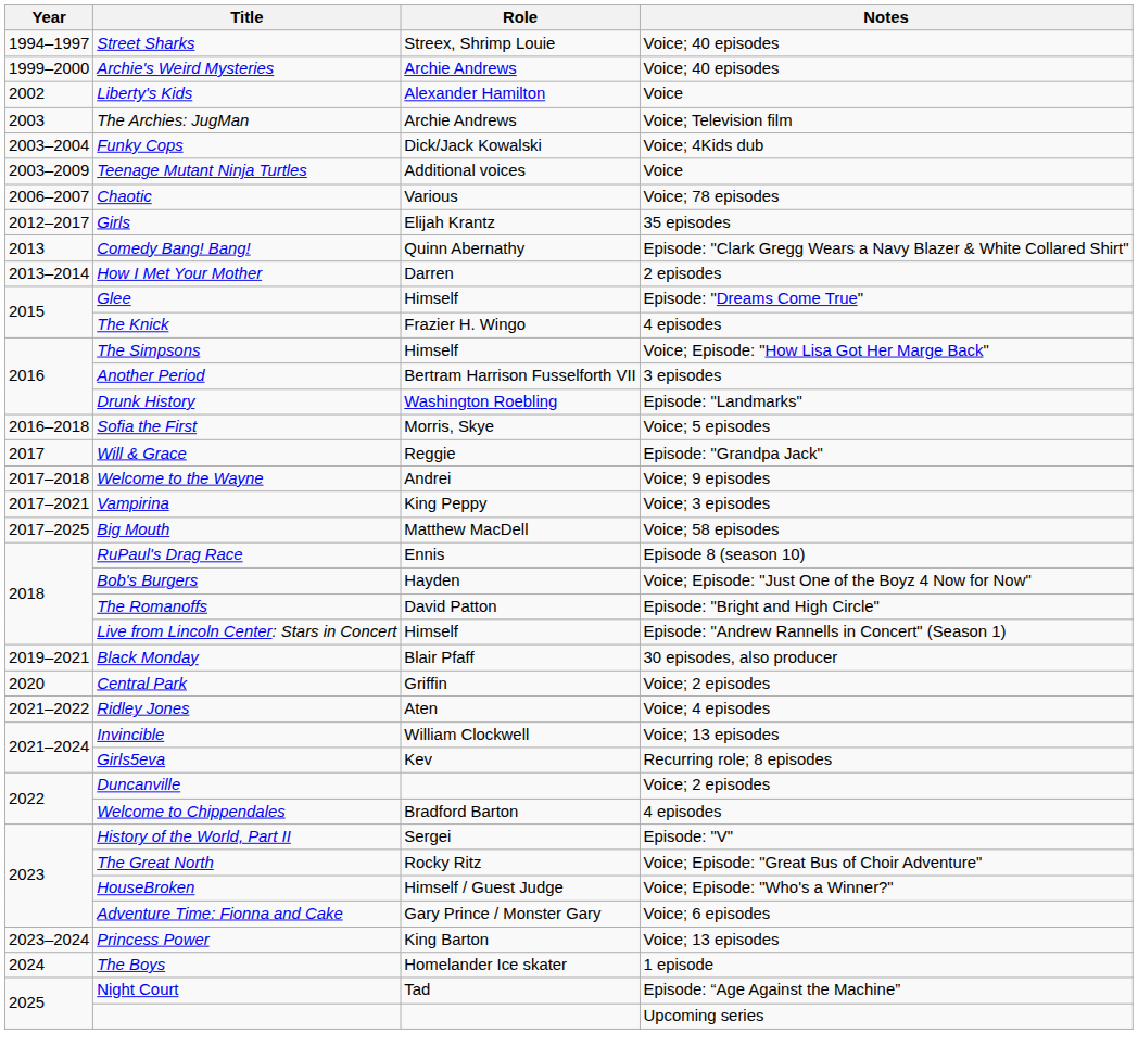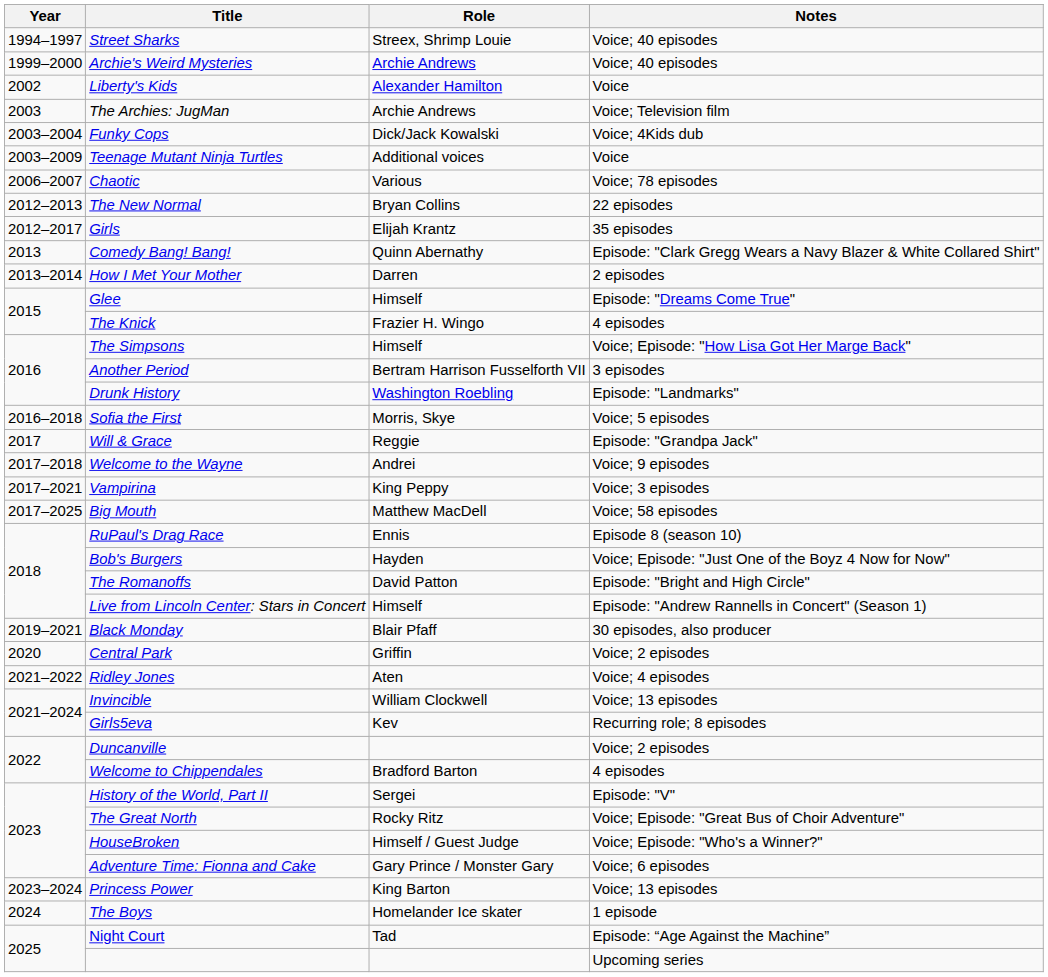 <table class="wikitable sortable">
 <tr>
 <th>Year</th>
 <th>Title</th>
 <th>Role</th>
 <th class="unsortable">Notes</th>
 </tr>
 <tr>
 <td>1994–1997</td>
 <td><em><a href='#'>Street Sharks</a></em></td>
 <td>Streex, Shrimp Louie</td>
 <td>Voice; 40 episodes</td>
 </tr>
 <tr>
 <td>1999–2000</td>
 <td><em><a href='#'>Archie's Weird Mysteries</a></em></td>
 <td><a href='#'>Archie Andrews</a></td>
 <td>Voice; 40 episodes</td>
 </tr>
 <tr>
 <td>2002</td>
 <td><em><a href='#'>Liberty's Kids</a></em></td>
 <td><a href='#'>Alexander Hamilton</a></td>
 <td>Voice</td>
 </tr>
 <tr>
 <td>2003</td>
 <td><em>The Archies: JugMan</em></td>
 <td>Archie Andrews</td>
 <td>Voice; Television film</td>
 </tr>
 <tr>
 <td>2003–2004</td>
 <td><em><a href='#'>Funky Cops</a></em></td>
 <td>Dick/Jack Kowalski</td>
 <td>Voice; 4Kids dub</td>
 </tr>
 <tr>
 <td>2003–2009</td>
 <td><em><a href='#'>Teenage Mutant Ninja Turtles</a></em></td>
 <td>Additional voices</td>
 <td>Voice</td>
 </tr>
 <tr>
 <td>2006–2007</td>
 <td><a href='#'><em>Chaotic</em></a></td>
 <td>Various</td>
 <td>Voice; 78 episodes</td>
+</tr>
+<tr>
+<td>2012–2013</td>
+<td><em><a href='#'>The New Normal</a></em></td>
+<td>Bryan Collins</td>
+<td>22 episodes</td>
 </tr>
 <tr>
 <td>2012–2017</td>
 <td><em><a href='#'>Girls</a></em></td>
 <td>Elijah Krantz</td>
 <td>35 episodes</td>
 </tr>
 <tr>
 <td>2013</td>
 <td><em><a href='#'>Comedy Bang! Bang!</a></em></td>
 <td>Quinn Abernathy</td>
 <td>Episode: "Clark Gregg Wears a Navy Blazer & White Collared Shirt"</td>
 </tr>
 <tr>
 <td>2013–2014</td>
 <td><em><a href='#'>How I Met Your Mother</a></em></td>
 <td>Darren</td>
 <td>2 episodes</td>
 </tr>
 <tr>
 <td rowspan=2>2015</td>
 <td><em><a href='#'>Glee</a></em></td>
 <td>Himself</td>
 <td>Episode: "<a href='#'>Dreams Come True</a>"</td>
 </tr>
 <tr>
 <td><em><a href='#'>The Knick</a></em></td>
 <td>Frazier H. Wingo</td>
 <td>4 episodes</td>
 </tr>
 <tr>
 <td rowspan=3>2016</td>
 <td><em><a href='#'>The Simpsons</a></em></td>
 <td>Himself</td>
 <td>Voice; Episode: "<a href='#'>How Lisa Got Her Marge Back</a>"</td>
 </tr>
 <tr>
 <td><em><a href='#'>Another Period</a></em></td>
 <td>Bertram Harrison Fusselforth VII</td>
 <td>3 episodes</td>
 </tr>
 <tr>
 <td><em><a href='#'>Drunk History</a></em></td>
 <td><a href='#'>Washington Roebling</a></td>
 <td>Episode: "Landmarks"</td>
 </tr>
 <tr>
 <td>2016–2018</td>
 <td><em><a href='#'>Sofia the First</a></em></td>
 <td>Morris, Skye</td>
 <td>Voice; 5 episodes</td>
 </tr>
 <tr>
 <td>2017</td>
 <td><em><a href='#'>Will & Grace</a></em></td>
 <td>Reggie</td>
 <td>Episode: "Grandpa Jack"</td>
 </tr>
 <tr>
 <td>2017–2018</td>
 <td><em><a href='#'>Welcome to the Wayne</a></em></td>
 <td>Andrei</td>
 <td>Voice; 9 episodes</td>
 </tr>
 <tr>
 <td>2017–2021</td>
 <td><em><a href='#'>Vampirina</a></em></td>
 <td>King Peppy</td>
 <td>Voice; 3 episodes</td>
 </tr>
 <tr>
 <td>2017–2025</td>
 <td><em><a href='#'>Big Mouth</a></em></td>
 <td>Matthew MacDell</td>
 <td>Voice; 58 episodes</td>
 </tr>
 <tr>
 <td rowspan=4>2018</td>
 <td><em><a href='#'>RuPaul's Drag Race</a></em></td>
 <td>Ennis</td>
 <td>Episode 8 (season 10)</td>
 </tr>
 <tr>
 <td><em><a href='#'>Bob's Burgers</a></em></td>
 <td>Hayden</td>
 <td>Voice; Episode: "Just One of the Boyz 4 Now for Now"</td>
 </tr>
 <tr>
 <td><em><a href='#'>The Romanoffs</a></em></td>
 <td>David Patton</td>
 <td>Episode: "Bright and High Circle"</td>
 </tr>
 <tr>
 <td><em><a href='#'>Live from Lincoln Center</a>: Stars in Concert</em></td>
 <td>Himself</td>
 <td>Episode: "Andrew Rannells in Concert" (Season 1)</td>
 </tr>
 <tr>
 <td>2019–2021</td>
 <td><em><a href='#'>Black Monday</a></em></td>
 <td>Blair Pfaff</td>
 <td>30 episodes, also producer</td>
 </tr>
 <tr>
 <td>2020</td>
 <td><em><a href='#'>Central Park</a></em></td>
 <td>Griffin</td>
 <td>Voice; 2 episodes</td>
 </tr>
 <tr>
 <td>2021–2022</td>
 <td><em><a href='#'>Ridley Jones</a></em></td>
 <td>Aten</td>
 <td>Voice; 4 episodes</td>
 </tr>
 <tr>
 <td rowspan=2>2021–2024</td>
 <td><em><a href='#'>Invincible</a></em></td>
 <td>William Clockwell</td>
 <td>Voice; 13 episodes</td>
 </tr>
 <tr>
 <td><em><a href='#'>Girls5eva</a></em></td>
 <td>Kev</td>
 <td>Recurring role; 8 episodes</td>
 </tr>
 <tr>
 <td rowspan=2>2022</td>
 <td><em><a href='#'>Duncanville</a></em></td>
 <td></td>
 <td>Voice; 2 episodes</td>
 </tr>
 <tr>
 <td><em><a href='#'>Welcome to Chippendales</a></em></td>
 <td>Bradford Barton</td>
 <td>4 episodes</td>
 </tr>
 <tr>
 <td rowspan=4>2023</td>
 <td><em><a href='#'>History of the World, Part II</a></em></td>
 <td>Sergei</td>
 <td>Episode: "V"</td>
 </tr>
 <tr>
 <td><em><a href='#'>The Great North</a></em></td>
 <td>Rocky Ritz</td>
 <td>Voice; Episode: "Great Bus of Choir Adventure"</td>
 </tr>
 <tr>
 <td><em><a href='#'>HouseBroken</a></em></td>
 <td>Himself / Guest Judge</td>
 <td>Voice; Episode: "Who's a Winner?"</td>
 </tr>
 <tr>
 <td><em><a href='#'>Adventure Time: Fionna and Cake</a></em></td>
 <td>Gary Prince / Monster Gary</td>
 <td>Voice; 6 episodes</td>
 </tr>
 <tr>
 <td>2023–2024</td>
 <td><em><a href='#'>Princess Power</a></em></td>
 <td>King Barton</td>
 <td>Voice; 13 episodes</td>
 </tr>
 <tr>
 <td>2024</td>
 <td><em><a href='#'>The Boys</a></em></td>
 <td>Homelander Ice skater</td>
 <td>1 episode</td>
 </tr>
 <tr>
 <td rowspan=2>2025</td>
 <td><a href='#'>Night Court</a></td>
 <td>Tad</td>
 <td>Episode: “Age Against the Machine”</td>
 </tr>
 <tr>
 <td></td>
 <td></td>
 <td>Upcoming series</td>
 </tr>
 </table>
